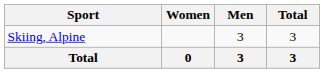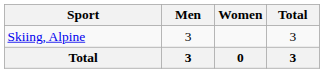 <table class="wikitable sortable" style="text-align:center;">
 <tr>
 <th width=180>Sport</th>
+<th width=55>Men</th>
 <th width=55>Women</th>
-<th width=55>Men</th>
 <th width=55>Total</th>
 </tr>
 <tr>
 <td align=left><a href='#'>Skiing, Alpine</a></td>
+<td>3</td>
 <td></td>
-<td>3</td>
 <td>3</td>
 </tr>
 <tr class="sortbottom">
 <th>Total</th>
+<th>3</th>
 <th>0</th>
-<th>3</th>
 <th>3</th>
 </tr>
 </table>
